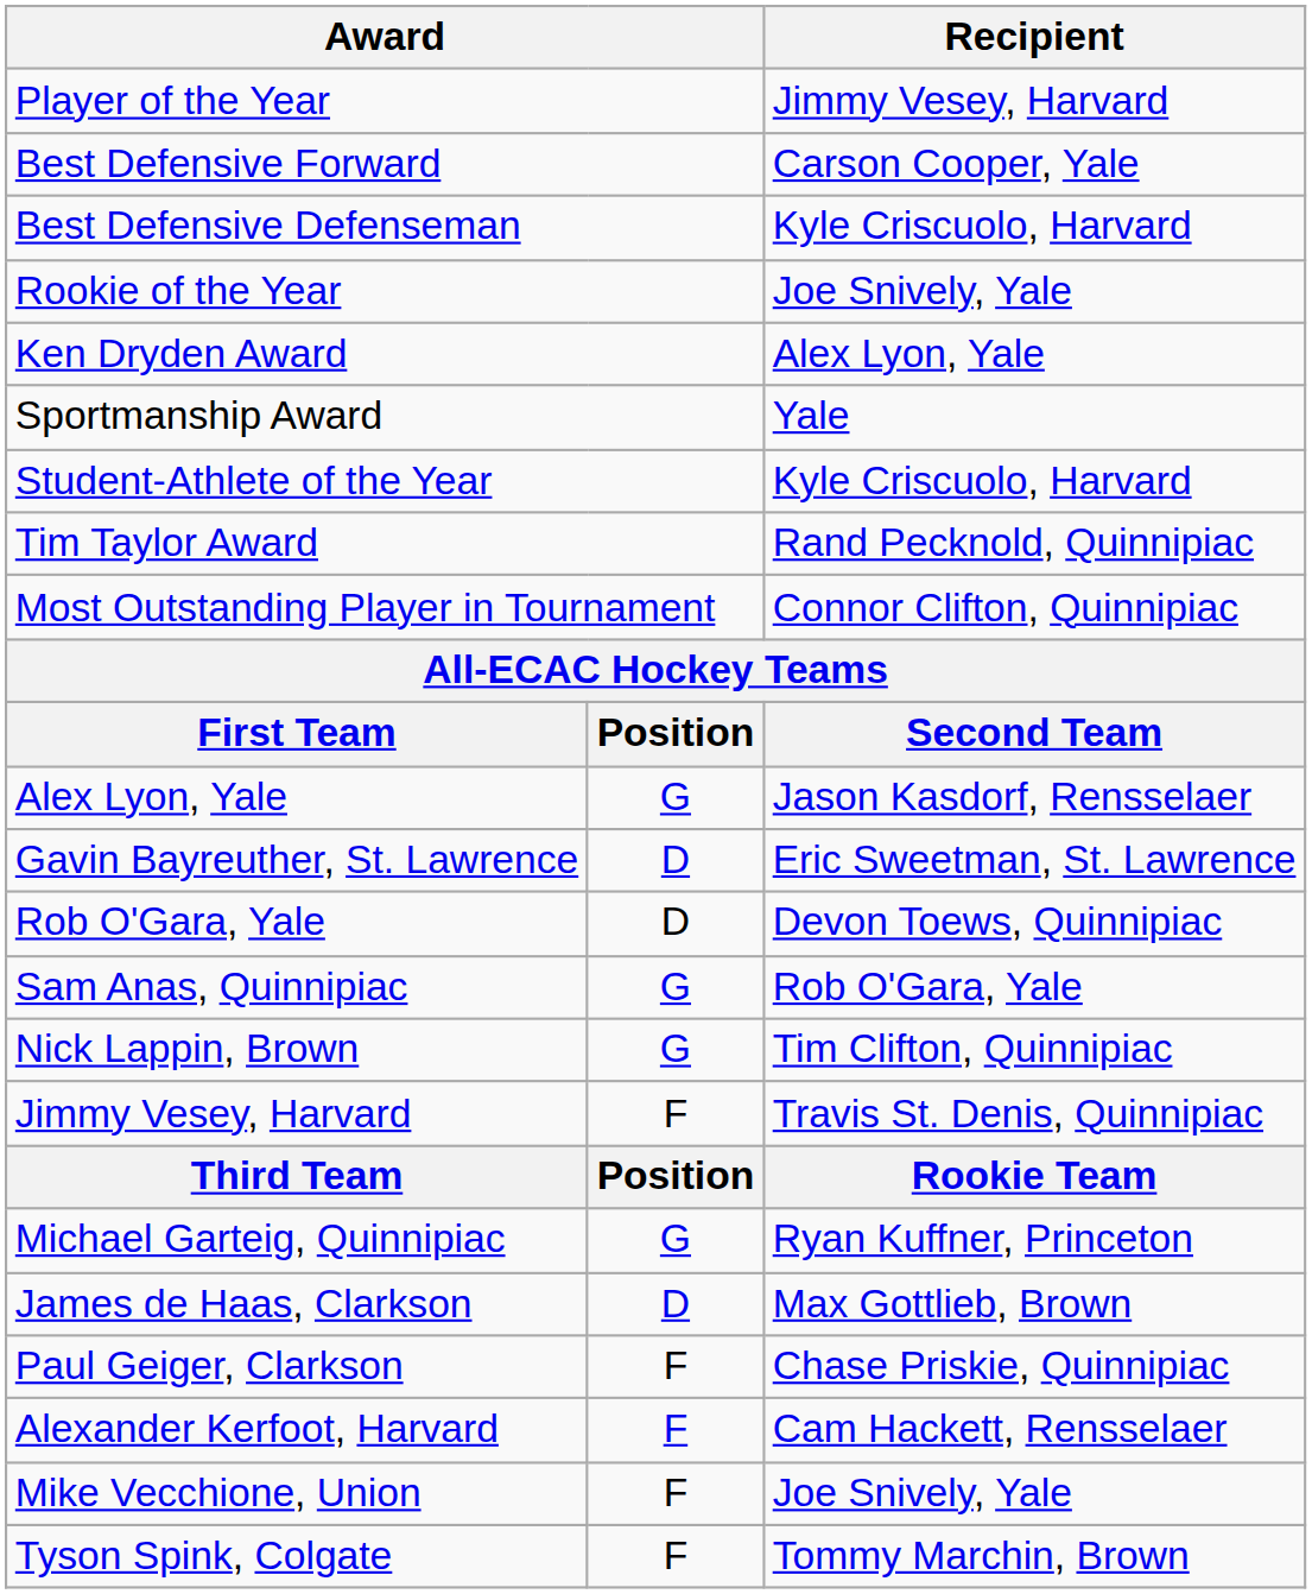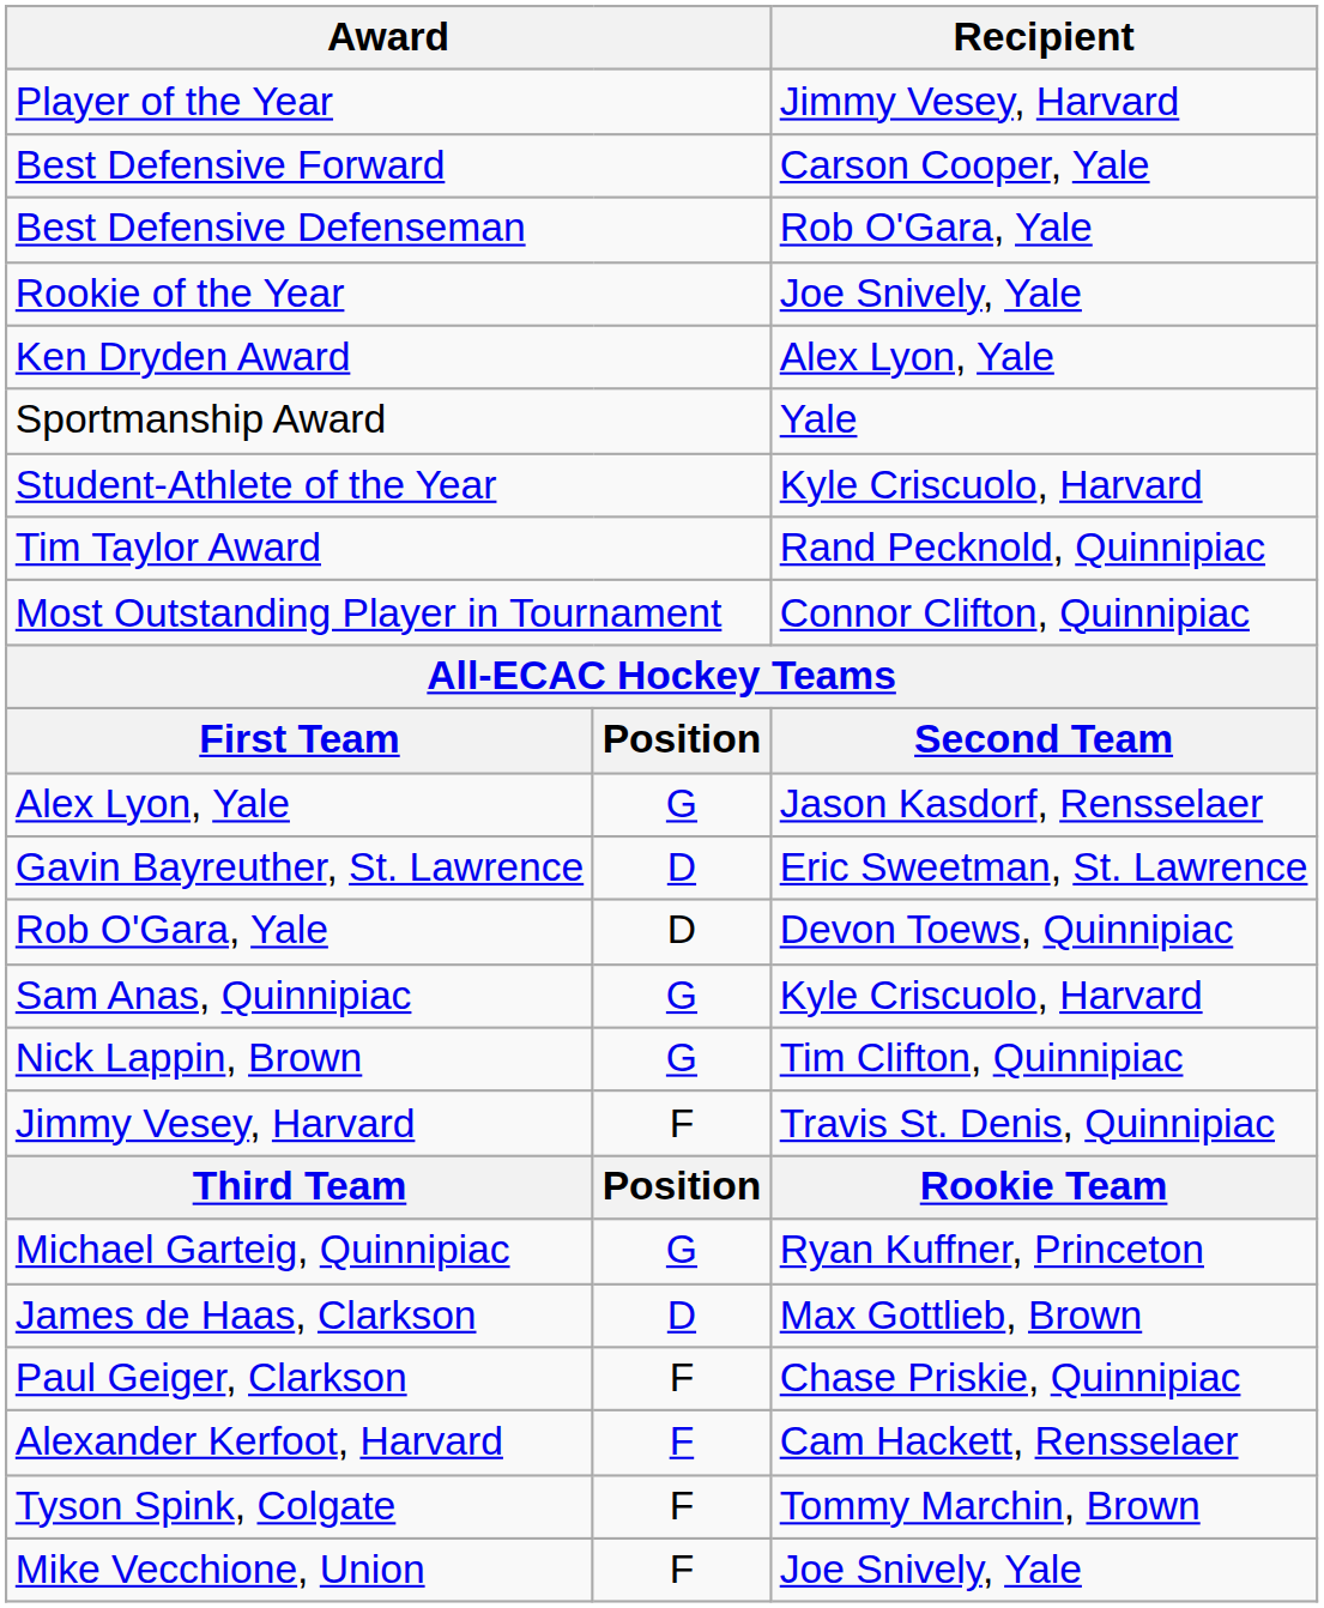 <table class="wikitable">
 <tr>
 <th colspan=2>Award</th>
 <th>Recipient</th>
 </tr>
 <tr>
 <td colspan=2><a href='#'>Player of the Year</a></td>
 <td><a href='#'>Jimmy Vesey</a>, <a href='#'>Harvard</a></td>
 </tr>
 <tr>
 <td colspan=2><a href='#'>Best Defensive Forward</a></td>
 <td><a href='#'>Carson Cooper</a>, <a href='#'>Yale</a></td>
 </tr>
 <tr>
 <td colspan=2><a href='#'>Best Defensive Defenseman</a></td>
-<td><a href='#'>Kyle Criscuolo</a>, <a href='#'>Harvard</a></td>
+<td><a href='#'>Rob O'Gara</a>, <a href='#'>Yale</a></td>
 </tr>
 <tr>
 <td colspan=2><a href='#'>Rookie of the Year</a></td>
 <td><a href='#'>Joe Snively</a>, <a href='#'>Yale</a></td>
 </tr>
 <tr>
 <td colspan=2><a href='#'>Ken Dryden Award</a></td>
 <td><a href='#'>Alex Lyon</a>, <a href='#'>Yale</a></td>
 </tr>
 <tr>
 <td colspan=2>Sportmanship Award</td>
 <td><a href='#'>Yale</a></td>
 </tr>
 <tr>
 <td colspan=2><a href='#'>Student-Athlete of the Year</a></td>
 <td><a href='#'>Kyle Criscuolo</a>, <a href='#'>Harvard</a></td>
 </tr>
 <tr>
 <td colspan=2><a href='#'>Tim Taylor Award</a></td>
 <td><a href='#'>Rand Pecknold</a>, <a href='#'>Quinnipiac</a></td>
 </tr>
 <tr>
 <td colspan=2><a href='#'>Most Outstanding Player in Tournament</a></td>
 <td><a href='#'>Connor Clifton</a>, <a href='#'>Quinnipiac</a></td>
 </tr>
 <tr>
 <th colspan=3><a href='#'>All-ECAC Hockey Teams</a></th>
 </tr>
 <tr>
 <th><a href='#'>First Team</a></th>
 <th>Position</th>
 <th><a href='#'>Second Team</a></th>
 </tr>
 <tr>
 <td><a href='#'>Alex Lyon</a>, <a href='#'>Yale</a></td>
 <td align=center><a href='#'>G</a></td>
 <td><a href='#'>Jason Kasdorf</a>, <a href='#'>Rensselaer</a></td>
 </tr>
 <tr>
 <td><a href='#'>Gavin Bayreuther</a>, <a href='#'>St. Lawrence</a></td>
 <td align=center><a href='#'>D</a></td>
 <td><a href='#'>Eric Sweetman</a>, <a href='#'>St. Lawrence</a></td>
 </tr>
 <tr>
 <td><a href='#'>Rob O'Gara</a>, <a href='#'>Yale</a></td>
 <td align=center>D</td>
 <td><a href='#'>Devon Toews</a>, <a href='#'>Quinnipiac</a></td>
 </tr>
 <tr>
 <td><a href='#'>Sam Anas</a>, <a href='#'>Quinnipiac</a></td>
 <td align=center><a href='#'>G</a></td>
-<td><a href='#'>Rob O'Gara</a>, <a href='#'>Yale</a></td>
+<td><a href='#'>Kyle Criscuolo</a>, <a href='#'>Harvard</a></td>
 </tr>
 <tr>
 <td><a href='#'>Nick Lappin</a>, <a href='#'>Brown</a></td>
 <td align=center><a href='#'>G</a></td>
 <td><a href='#'>Tim Clifton</a>, <a href='#'>Quinnipiac</a></td>
 </tr>
 <tr>
 <td><a href='#'>Jimmy Vesey</a>, <a href='#'>Harvard</a></td>
 <td align=center>F</td>
 <td><a href='#'>Travis St. Denis</a>, <a href='#'>Quinnipiac</a></td>
 </tr>
 <tr>
 <th><a href='#'>Third Team</a></th>
 <th>Position</th>
 <th><a href='#'>Rookie Team</a></th>
 </tr>
 <tr>
 <td><a href='#'>Michael Garteig</a>, <a href='#'>Quinnipiac</a></td>
 <td align=center><a href='#'>G</a></td>
 <td><a href='#'>Ryan Kuffner</a>, <a href='#'>Princeton</a></td>
 </tr>
 <tr>
 <td><a href='#'>James de Haas</a>, <a href='#'>Clarkson</a></td>
 <td align=center><a href='#'>D</a></td>
 <td><a href='#'>Max Gottlieb</a>, <a href='#'>Brown</a></td>
 </tr>
 <tr>
 <td><a href='#'>Paul Geiger</a>, <a href='#'>Clarkson</a></td>
 <td align=center>F</td>
 <td><a href='#'>Chase Priskie</a>, <a href='#'>Quinnipiac</a></td>
 </tr>
 <tr>
 <td><a href='#'>Alexander Kerfoot</a>, <a href='#'>Harvard</a></td>
 <td align=center><a href='#'>F</a></td>
 <td><a href='#'>Cam Hackett</a>, <a href='#'>Rensselaer</a></td>
 </tr>
 <tr>
+<td><a href='#'>Tyson Spink</a>, <a href='#'>Colgate</a></td>
+<td align=center>F</td>
+<td><a href='#'>Tommy Marchin</a>, <a href='#'>Brown</a></td>
+</tr>
+<tr>
 <td><a href='#'>Mike Vecchione</a>, <a href='#'>Union</a></td>
 <td align=center>F</td>
 <td><a href='#'>Joe Snively</a>, <a href='#'>Yale</a></td>
 </tr>
-<tr>
-<td><a href='#'>Tyson Spink</a>, <a href='#'>Colgate</a></td>
-<td align=center>F</td>
-<td><a href='#'>Tommy Marchin</a>, <a href='#'>Brown</a></td>
-</tr>
 </table>
